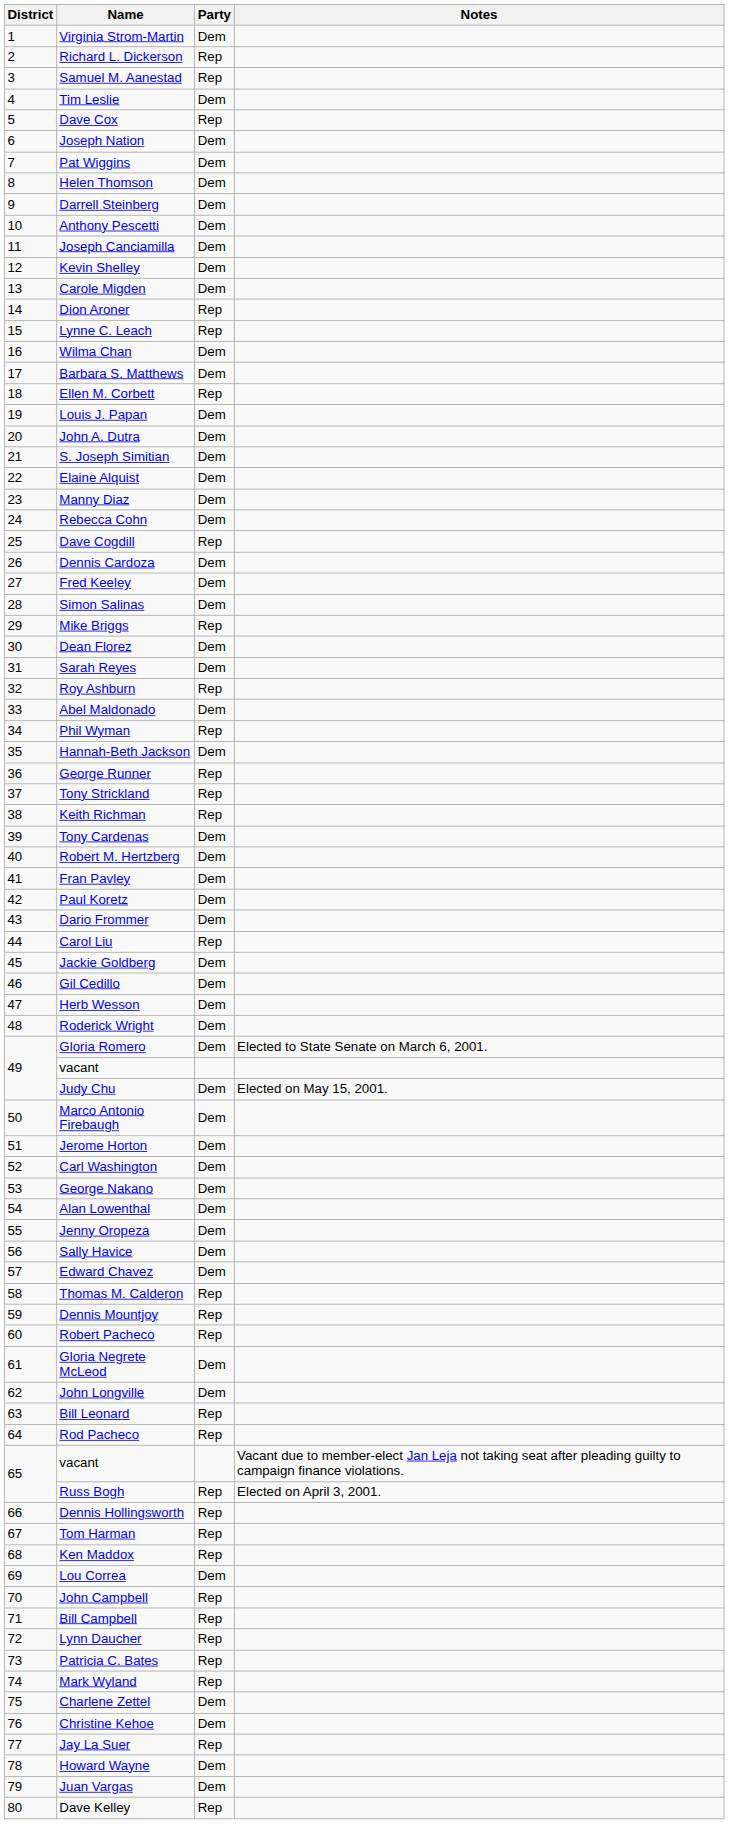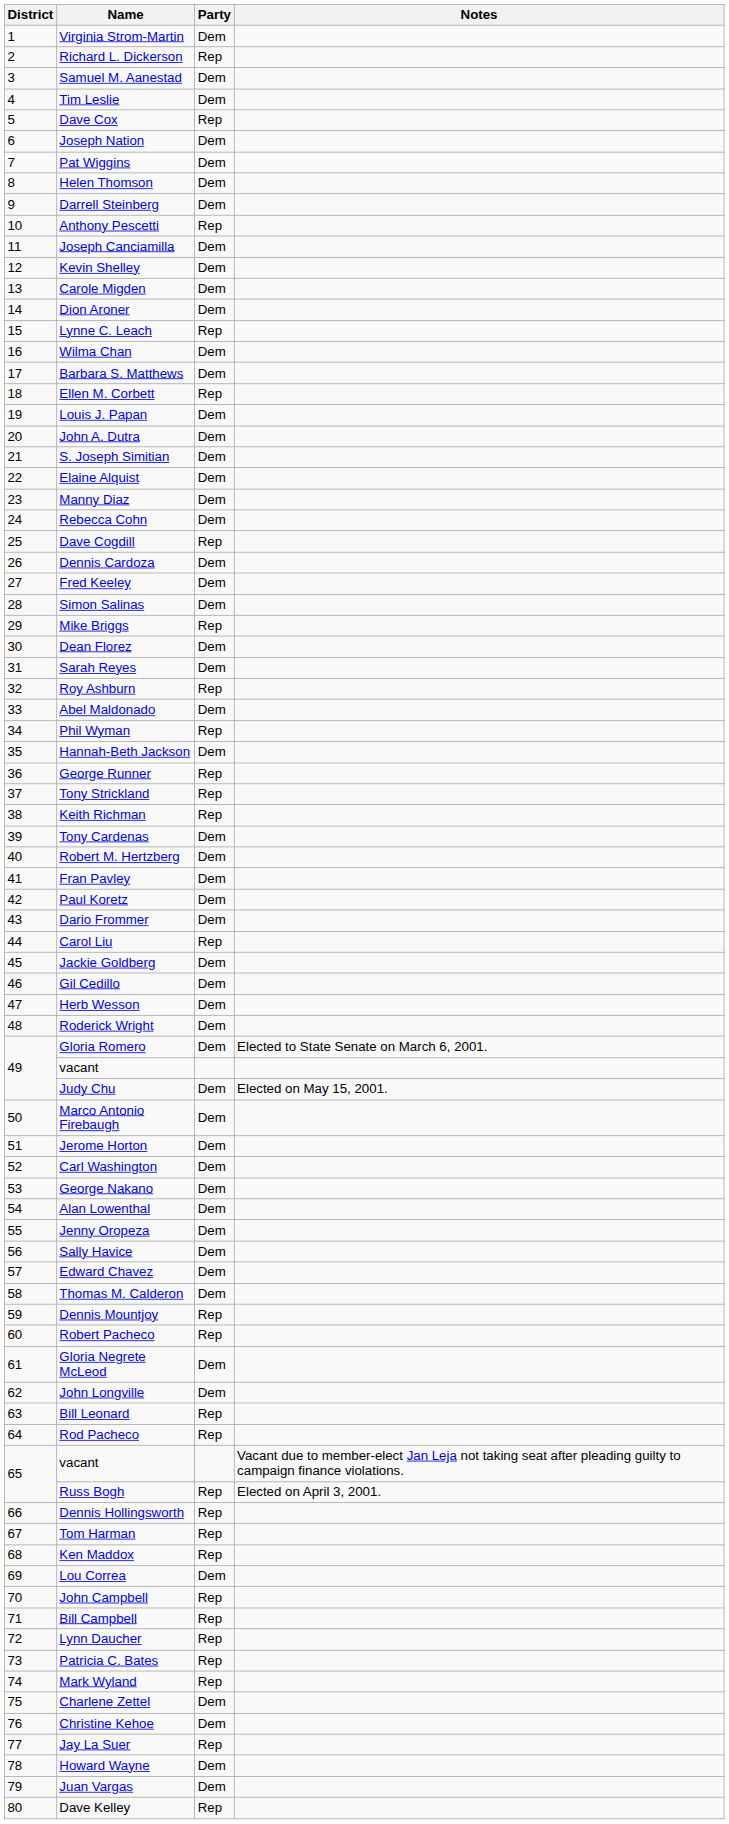 <table class="wikitable">
 <tr>
 <th>District</th>
 <th>Name</th>
 <th>Party</th>
 <th>Notes</th>
 </tr>
 <tr>
 <td>1</td>
 <td><a href='#'>Virginia Strom-Martin</a></td>
 <td>Dem</td>
 <td> </td>
 </tr>
 <tr>
 <td>2</td>
 <td><a href='#'>Richard L. Dickerson</a></td>
 <td>Rep</td>
 <td> </td>
 </tr>
 <tr>
 <td>3</td>
 <td><a href='#'>Samuel M. Aanestad</a></td>
-<td>Rep</td>
+<td>Dem</td>
 <td> </td>
 </tr>
 <tr>
 <td>4</td>
 <td><a href='#'>Tim Leslie</a></td>
 <td>Dem</td>
 <td> </td>
 </tr>
 <tr>
 <td>5</td>
 <td><a href='#'>Dave Cox</a></td>
 <td>Rep</td>
 <td> </td>
 </tr>
 <tr>
 <td>6</td>
 <td><a href='#'>Joseph Nation</a></td>
 <td>Dem</td>
 <td> </td>
 </tr>
 <tr>
 <td>7</td>
 <td><a href='#'>Pat Wiggins</a></td>
 <td>Dem</td>
 <td> </td>
 </tr>
 <tr>
 <td>8</td>
 <td><a href='#'>Helen Thomson</a></td>
 <td>Dem</td>
 <td> </td>
 </tr>
 <tr>
 <td>9</td>
 <td><a href='#'>Darrell Steinberg</a></td>
 <td>Dem</td>
 <td> </td>
 </tr>
 <tr>
 <td>10</td>
 <td><a href='#'>Anthony Pescetti</a></td>
-<td>Dem</td>
+<td>Rep</td>
 <td> </td>
 </tr>
 <tr>
 <td>11</td>
 <td><a href='#'>Joseph Canciamilla</a></td>
 <td>Dem</td>
 <td> </td>
 </tr>
 <tr>
 <td>12</td>
 <td><a href='#'>Kevin Shelley</a></td>
 <td>Dem</td>
 <td> </td>
 </tr>
 <tr>
 <td>13</td>
 <td><a href='#'>Carole Migden</a></td>
 <td>Dem</td>
 <td> </td>
 </tr>
 <tr>
 <td>14</td>
 <td><a href='#'>Dion Aroner</a></td>
-<td>Rep</td>
+<td>Dem</td>
 <td> </td>
 </tr>
 <tr>
 <td>15</td>
 <td><a href='#'>Lynne C. Leach</a></td>
 <td>Rep</td>
 <td> </td>
 </tr>
 <tr>
 <td>16</td>
 <td><a href='#'>Wilma Chan</a></td>
 <td>Dem</td>
 <td> </td>
 </tr>
 <tr>
 <td>17</td>
 <td><a href='#'>Barbara S. Matthews</a></td>
 <td>Dem</td>
 <td> </td>
 </tr>
 <tr>
 <td>18</td>
 <td><a href='#'>Ellen M. Corbett</a></td>
 <td>Rep</td>
 <td> </td>
 </tr>
 <tr>
 <td>19</td>
 <td><a href='#'>Louis J. Papan</a></td>
 <td>Dem</td>
 <td> </td>
 </tr>
 <tr>
 <td>20</td>
 <td><a href='#'>John A. Dutra</a></td>
 <td>Dem</td>
 <td> </td>
 </tr>
 <tr>
 <td>21</td>
 <td><a href='#'>S. Joseph Simitian</a></td>
 <td>Dem</td>
 <td> </td>
 </tr>
 <tr>
 <td>22</td>
 <td><a href='#'>Elaine Alquist</a></td>
 <td>Dem</td>
 <td> </td>
 </tr>
 <tr>
 <td>23</td>
 <td><a href='#'>Manny Diaz</a></td>
 <td>Dem</td>
 <td> </td>
 </tr>
 <tr>
 <td>24</td>
 <td><a href='#'>Rebecca Cohn</a></td>
 <td>Dem</td>
 <td> </td>
 </tr>
 <tr>
 <td>25</td>
 <td><a href='#'>Dave Cogdill</a></td>
 <td>Rep</td>
 <td> </td>
 </tr>
 <tr>
 <td>26</td>
 <td><a href='#'>Dennis Cardoza</a></td>
 <td>Dem</td>
 <td> </td>
 </tr>
 <tr>
 <td>27</td>
 <td><a href='#'>Fred Keeley</a></td>
 <td>Dem</td>
 <td> </td>
 </tr>
 <tr>
 <td>28</td>
 <td><a href='#'>Simon Salinas</a></td>
 <td>Dem</td>
 <td> </td>
 </tr>
 <tr>
 <td>29</td>
 <td><a href='#'>Mike Briggs</a></td>
 <td>Rep</td>
 <td> </td>
 </tr>
 <tr>
 <td>30</td>
 <td><a href='#'>Dean Florez</a></td>
 <td>Dem</td>
 <td> </td>
 </tr>
 <tr>
 <td>31</td>
 <td><a href='#'>Sarah Reyes</a></td>
 <td>Dem</td>
 <td> </td>
 </tr>
 <tr>
 <td>32</td>
 <td><a href='#'>Roy Ashburn</a></td>
 <td>Rep</td>
 <td> </td>
 </tr>
 <tr>
 <td>33</td>
 <td><a href='#'>Abel Maldonado</a></td>
 <td>Dem</td>
 <td> </td>
 </tr>
 <tr>
 <td>34</td>
 <td><a href='#'>Phil Wyman</a></td>
 <td>Rep</td>
 <td> </td>
 </tr>
 <tr>
 <td>35</td>
 <td><a href='#'>Hannah-Beth Jackson</a></td>
 <td>Dem</td>
 <td> </td>
 </tr>
 <tr>
 <td>36</td>
 <td><a href='#'>George Runner</a></td>
 <td>Rep</td>
 <td> </td>
 </tr>
 <tr>
 <td>37</td>
 <td><a href='#'>Tony Strickland</a></td>
 <td>Rep</td>
 <td> </td>
 </tr>
 <tr>
 <td>38</td>
 <td><a href='#'>Keith Richman</a></td>
 <td>Rep</td>
 <td> </td>
 </tr>
 <tr>
 <td>39</td>
 <td><a href='#'>Tony Cardenas</a></td>
 <td>Dem</td>
 <td> </td>
 </tr>
 <tr>
 <td>40</td>
 <td><a href='#'>Robert M. Hertzberg</a></td>
 <td>Dem</td>
 <td> </td>
 </tr>
 <tr>
 <td>41</td>
 <td><a href='#'>Fran Pavley</a></td>
 <td>Dem</td>
 <td> </td>
 </tr>
 <tr>
 <td>42</td>
 <td><a href='#'>Paul Koretz</a></td>
 <td>Dem</td>
 <td> </td>
 </tr>
 <tr>
 <td>43</td>
 <td><a href='#'>Dario Frommer</a></td>
 <td>Dem</td>
 <td> </td>
 </tr>
 <tr>
 <td>44</td>
 <td><a href='#'>Carol Liu</a></td>
 <td>Rep</td>
 <td> </td>
 </tr>
 <tr>
 <td>45</td>
 <td><a href='#'>Jackie Goldberg</a></td>
 <td>Dem</td>
 <td> </td>
 </tr>
 <tr>
 <td>46</td>
 <td><a href='#'>Gil Cedillo</a></td>
 <td>Dem</td>
 <td> </td>
 </tr>
 <tr>
 <td>47</td>
 <td><a href='#'>Herb Wesson</a></td>
 <td>Dem</td>
 <td> </td>
 </tr>
 <tr>
 <td>48</td>
 <td><a href='#'>Roderick Wright</a></td>
 <td>Dem</td>
 <td> </td>
 </tr>
 <tr>
 <td rowspan="3">49</td>
 <td><a href='#'>Gloria Romero</a></td>
 <td>Dem</td>
 <td>Elected to State Senate on March 6, 2001.</td>
 </tr>
 <tr>
 <td>vacant</td>
 <td> </td>
 <td> </td>
 </tr>
 <tr>
 <td><a href='#'>Judy Chu</a></td>
 <td>Dem</td>
 <td>Elected on May 15, 2001.</td>
 </tr>
 <tr>
 <td>50</td>
 <td><a href='#'>Marco Antonio Firebaugh</a></td>
 <td>Dem</td>
 <td> </td>
 </tr>
 <tr>
 <td>51</td>
 <td><a href='#'>Jerome Horton</a></td>
 <td>Dem</td>
 <td> </td>
 </tr>
 <tr>
 <td>52</td>
 <td><a href='#'>Carl Washington</a></td>
 <td>Dem</td>
 <td> </td>
 </tr>
 <tr>
 <td>53</td>
 <td><a href='#'>George Nakano</a></td>
 <td>Dem</td>
 <td> </td>
 </tr>
 <tr>
 <td>54</td>
 <td><a href='#'>Alan Lowenthal</a></td>
 <td>Dem</td>
 <td> </td>
 </tr>
 <tr>
 <td>55</td>
 <td><a href='#'>Jenny Oropeza</a></td>
 <td>Dem</td>
 <td> </td>
 </tr>
 <tr>
 <td>56</td>
 <td><a href='#'>Sally Havice</a></td>
 <td>Dem</td>
 <td> </td>
 </tr>
 <tr>
 <td>57</td>
 <td><a href='#'>Edward Chavez</a></td>
 <td>Dem</td>
 <td> </td>
 </tr>
 <tr>
 <td>58</td>
 <td><a href='#'>Thomas M. Calderon</a></td>
-<td>Rep</td>
+<td>Dem</td>
 <td> </td>
 </tr>
 <tr>
 <td>59</td>
 <td><a href='#'>Dennis Mountjoy</a></td>
 <td>Rep</td>
 <td> </td>
 </tr>
 <tr>
 <td>60</td>
 <td><a href='#'>Robert Pacheco</a></td>
 <td>Rep</td>
 <td> </td>
 </tr>
 <tr>
 <td>61</td>
 <td><a href='#'>Gloria Negrete McLeod</a></td>
 <td>Dem</td>
 <td> </td>
 </tr>
 <tr>
 <td>62</td>
 <td><a href='#'>John Longville</a></td>
 <td>Dem</td>
 <td> </td>
 </tr>
 <tr>
 <td>63</td>
 <td><a href='#'>Bill Leonard</a></td>
 <td>Rep</td>
 <td> </td>
 </tr>
 <tr>
 <td>64</td>
 <td><a href='#'>Rod Pacheco</a></td>
 <td>Rep</td>
 <td> </td>
 </tr>
 <tr>
 <td rowspan="2">65</td>
 <td>vacant</td>
 <td> </td>
 <td>Vacant due to member-elect <a href='#'>Jan Leja</a> not taking seat after pleading guilty to campaign finance violations.</td>
 </tr>
 <tr>
 <td><a href='#'>Russ Bogh</a></td>
 <td>Rep</td>
 <td>Elected on April 3, 2001.</td>
 </tr>
 <tr>
 <td>66</td>
 <td><a href='#'>Dennis Hollingsworth</a></td>
 <td>Rep</td>
 <td> </td>
 </tr>
 <tr>
 <td>67</td>
 <td><a href='#'>Tom Harman</a></td>
 <td>Rep</td>
 <td> </td>
 </tr>
 <tr>
 <td>68</td>
 <td><a href='#'>Ken Maddox</a></td>
 <td>Rep</td>
 <td> </td>
 </tr>
 <tr>
 <td>69</td>
 <td><a href='#'>Lou Correa</a></td>
 <td>Dem</td>
 <td> </td>
 </tr>
 <tr>
 <td>70</td>
 <td><a href='#'>John Campbell</a></td>
 <td>Rep</td>
 <td> </td>
 </tr>
 <tr>
 <td>71</td>
 <td><a href='#'>Bill Campbell</a></td>
 <td>Rep</td>
 <td> </td>
 </tr>
 <tr>
 <td>72</td>
 <td><a href='#'>Lynn Daucher</a></td>
 <td>Rep</td>
 <td> </td>
 </tr>
 <tr>
 <td>73</td>
 <td><a href='#'>Patricia C. Bates</a></td>
 <td>Rep</td>
 <td> </td>
 </tr>
 <tr>
 <td>74</td>
 <td><a href='#'>Mark Wyland</a></td>
 <td>Rep</td>
 <td> </td>
 </tr>
 <tr>
 <td>75</td>
 <td><a href='#'>Charlene Zettel</a></td>
 <td>Dem</td>
 <td> </td>
 </tr>
 <tr>
 <td>76</td>
 <td><a href='#'>Christine Kehoe</a></td>
 <td>Dem</td>
 <td> </td>
 </tr>
 <tr>
 <td>77</td>
 <td><a href='#'>Jay La Suer</a></td>
 <td>Rep</td>
 <td> </td>
 </tr>
 <tr>
 <td>78</td>
 <td><a href='#'>Howard Wayne</a></td>
 <td>Dem</td>
 <td> </td>
 </tr>
 <tr>
 <td>79</td>
 <td><a href='#'>Juan Vargas</a></td>
 <td>Dem</td>
 <td> </td>
 </tr>
 <tr>
 <td>80</td>
 <td>Dave Kelley</td>
 <td>Rep</td>
 <td> </td>
 </tr>
 </table>
